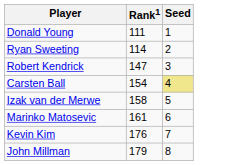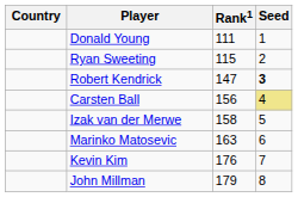 <table class="sortable wikitable">
 <tr>
+<th width="70">Country</th>
 <th width="175">Player</th>
 <th>Rank<sup>1</sup></th>
 <th>Seed</th>
 </tr>
 <tr>
+<td></td>
 <td><a href='#'>Donald Young</a></td>
 <td>111</td>
 <td>1</td>
 </tr>
 <tr>
+<td></td>
 <td><a href='#'>Ryan Sweeting</a></td>
-<td>114</td>
+<td>115</td>
 <td>2</td>
 </tr>
 <tr>
+<td></td>
 <td><a href='#'>Robert Kendrick</a></td>
 <td>147</td>
-<td>3</td>
+<td><strong>3</strong></td>
 </tr>
 <tr>
+<td></td>
 <td><a href='#'>Carsten Ball</a></td>
-<td>154</td>
+<td>156</td>
 <td style="background: khaki;">4</td>
 </tr>
 <tr>
+<td></td>
 <td><a href='#'>Izak van der Merwe</a></td>
 <td>158</td>
 <td>5</td>
 </tr>
 <tr>
+<td></td>
 <td><a href='#'>Marinko Matosevic</a></td>
-<td>161</td>
+<td>163</td>
 <td>6</td>
 </tr>
 <tr>
+<td></td>
 <td><a href='#'>Kevin Kim</a></td>
 <td>176</td>
 <td>7</td>
 </tr>
 <tr>
+<td></td>
 <td><a href='#'>John Millman</a></td>
 <td>179</td>
 <td>8</td>
 </tr>
 </table>
